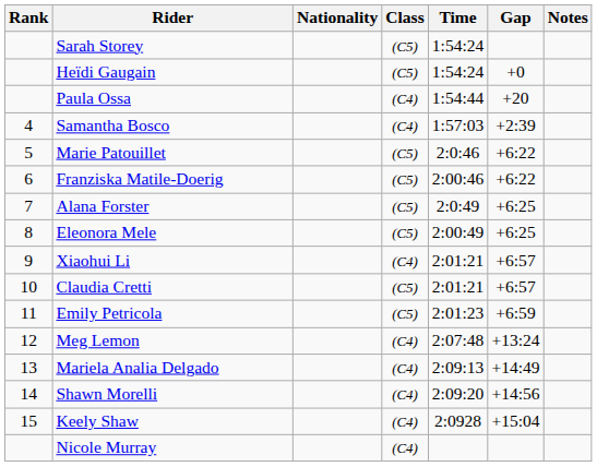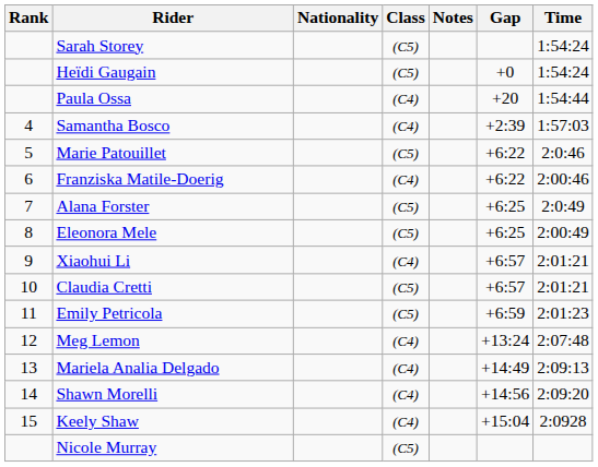 <table class="wikitable sortable" style="text-align:center">
 <tr>
 <th width=20>Rank</th>
 <th width="220">Rider</th>
 <th>Nationality</th>
 <th>Class</th>
+<th>Notes</th>
+<th>Gap</th>
 <th>Time</th>
-<th>Gap</th>
-<th>Notes</th>
 </tr>
 <tr>
 <td></td>
 <td align="left"><a href='#'>Sarah Storey</a></td>
 <td align=left></td>
 <td><em><small>(C5)</small></em></td>
-<td>1:54:24</td>
 <td></td>
 <td></td>
+<td>1:54:24</td>
 </tr>
 <tr>
 <td></td>
 <td align="left"><a href='#'>Heïdi Gaugain</a></td>
 <td align=left></td>
 <td><em><small>(C5)</small></em></td>
+<td></td>
+<td>+0</td>
 <td>1:54:24</td>
-<td>+0</td>
-<td></td>
 </tr>
 <tr>
 <td></td>
 <td align="left"><a href='#'>Paula Ossa</a></td>
 <td align="left"></td>
 <td><em><small>(C4)</small></em></td>
+<td></td>
+<td>+20</td>
 <td>1:54:44</td>
-<td>+20</td>
-<td></td>
 </tr>
 <tr>
 <td>4</td>
 <td align="left"><a href='#'>Samantha Bosco</a></td>
 <td align=left></td>
 <td><em><small>(C4)</small></em></td>
+<td></td>
+<td>+2:39</td>
 <td>1:57:03</td>
-<td>+2:39</td>
-<td></td>
 </tr>
 <tr>
 <td>5</td>
 <td align="left"><a href='#'>Marie Patouillet</a></td>
 <td align=left></td>
 <td><em><small>(C5)</small></em></td>
+<td></td>
+<td>+6:22</td>
 <td>2:0:46</td>
-<td>+6:22</td>
-<td></td>
 </tr>
 <tr>
 <td>6</td>
 <td align="left"><a href='#'>Franziska Matile-Doerig</a></td>
 <td align="left"></td>
-<td><em><small>(C5)</small></em></td>
+<td><em><small>(C4)</small></em></td>
+<td></td>
+<td>+6:22</td>
 <td>2:00:46</td>
-<td>+6:22</td>
-<td></td>
 </tr>
 <tr>
 <td>7</td>
 <td align="left"><a href='#'>Alana Forster</a></td>
 <td align=left></td>
 <td><em><small>(C5)</small></em></td>
+<td></td>
+<td>+6:25</td>
 <td>2:0:49</td>
-<td>+6:25</td>
-<td></td>
 </tr>
 <tr>
 <td>8</td>
 <td align="left"><a href='#'>Eleonora Mele</a></td>
 <td align=left></td>
 <td><em><small>(C5)</small></em></td>
+<td></td>
+<td>+6:25</td>
 <td>2:00:49</td>
-<td>+6:25</td>
-<td></td>
 </tr>
 <tr>
 <td>9</td>
 <td align="left"><a href='#'>Xiaohui Li</a></td>
 <td align="left"></td>
 <td><em><small>(C4)</small></em></td>
+<td></td>
+<td>+6:57</td>
 <td>2:01:21</td>
-<td>+6:57</td>
-<td></td>
 </tr>
 <tr>
 <td>10</td>
 <td align="left"><a href='#'>Claudia Cretti</a></td>
 <td align=left></td>
 <td><em><small>(C5)</small></em></td>
+<td></td>
+<td>+6:57</td>
 <td>2:01:21</td>
-<td>+6:57</td>
-<td></td>
 </tr>
 <tr>
 <td>11</td>
 <td align="left"><a href='#'>Emily Petricola</a></td>
 <td align=left></td>
 <td><em><small>(C5)</small></em></td>
+<td></td>
+<td>+6:59</td>
 <td>2:01:23</td>
-<td>+6:59</td>
-<td></td>
 </tr>
 <tr>
 <td>12</td>
 <td align="left"><a href='#'>Meg Lemon</a></td>
 <td align=left></td>
 <td><em><small>(C4)</small></em></td>
+<td></td>
+<td>+13:24</td>
 <td>2:07:48</td>
-<td>+13:24</td>
-<td></td>
 </tr>
 <tr>
 <td>13</td>
 <td align="left"><a href='#'>Mariela Analia Delgado</a></td>
 <td align="left"></td>
 <td><em><small>(C4)</small></em></td>
+<td></td>
+<td>+14:49</td>
 <td>2:09:13</td>
-<td>+14:49</td>
-<td></td>
 </tr>
 <tr>
 <td>14</td>
 <td align="left"><a href='#'>Shawn Morelli</a></td>
 <td align=left></td>
 <td><em><small>(C4)</small></em></td>
+<td></td>
+<td>+14:56</td>
 <td>2:09:20</td>
-<td>+14:56</td>
-<td></td>
 </tr>
 <tr>
 <td>15</td>
 <td align="left"><a href='#'>Keely Shaw</a></td>
 <td align=left></td>
 <td><em><small>(C4)</small></em></td>
+<td></td>
+<td>+15:04</td>
 <td>2:0928</td>
-<td>+15:04</td>
-<td></td>
 </tr>
 <tr>
 <td></td>
 <td align="left"><a href='#'>Nicole Murray</a></td>
 <td align=left></td>
-<td><em><small>(C4)</small></em></td>
+<td><em><small>(C5)</small></em></td>
 <td></td>
 <td></td>
 <td></td>
 </tr>
 </table>
